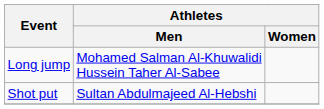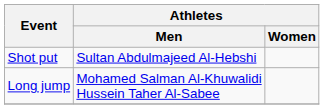 <table class=wikitable style="font-size:90%">
 <tr>
 <th rowspan=2>Event</th>
 <th colspan=2>Athletes</th>
 </tr>
 <tr>
 <th>Men</th>
 <th>Women</th>
 </tr>
 <tr>
+<td><a href='#'>Shot put</a></td>
+<td><a href='#'>Sultan Abdulmajeed Al-Hebshi</a></td>
+<td></td>
+</tr>
+<tr>
 <td><a href='#'>Long jump</a></td>
 <td><a href='#'>Mohamed Salman Al-Khuwalidi</a> <br> <a href='#'>Hussein Taher Al-Sabee</a></td>
 <td></td>
 </tr>
 <tr>
-<td><a href='#'>Shot put</a></td>
-<td><a href='#'>Sultan Abdulmajeed Al-Hebshi</a></td>
-<td></td>
-</tr>
-<tr>
 </tr>
 </table>
